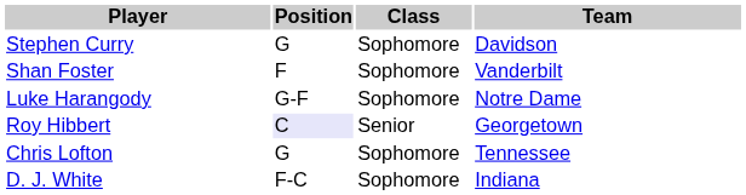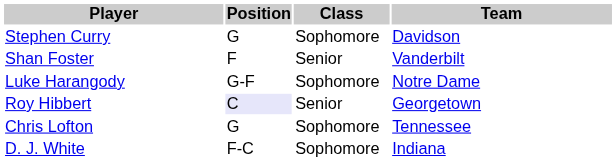 <table style="width:600px" "border:'1' 'solid' 'gray' ">
 <tr>
 <th style="background:#CCCCCC;width:40%">Player</th>
 <th style="background:#CCCCCC;width:4%">Position</th>
 <th style="background:#CCCCCC;width:16%">Class</th>
 <th style="background:#CCCCCC;width:40%">Team</th>
 </tr>
 <tr>
 <td><a href='#'>Stephen Curry</a></td>
 <td>G</td>
 <td>Sophomore</td>
 <td><a href='#'>Davidson</a></td>
 </tr>
 <tr>
 <td><a href='#'>Shan Foster</a></td>
 <td>F</td>
-<td>Sophomore</td>
+<td>Senior</td>
 <td><a href='#'>Vanderbilt</a></td>
 </tr>
 <tr>
 <td><a href='#'>Luke Harangody</a></td>
 <td>G-F</td>
 <td>Sophomore</td>
 <td><a href='#'>Notre Dame</a></td>
 </tr>
 <tr>
 <td><a href='#'>Roy Hibbert</a></td>
 <td style="background: lavender;">C</td>
 <td>Senior</td>
 <td><a href='#'>Georgetown</a></td>
 </tr>
 <tr>
 <td><a href='#'>Chris Lofton</a></td>
 <td>G</td>
 <td>Sophomore</td>
 <td><a href='#'>Tennessee</a></td>
 </tr>
 <tr>
 <td><a href='#'>D. J. White</a></td>
 <td>F-C</td>
 <td>Sophomore</td>
 <td><a href='#'>Indiana</a></td>
 </tr>
 </table>
